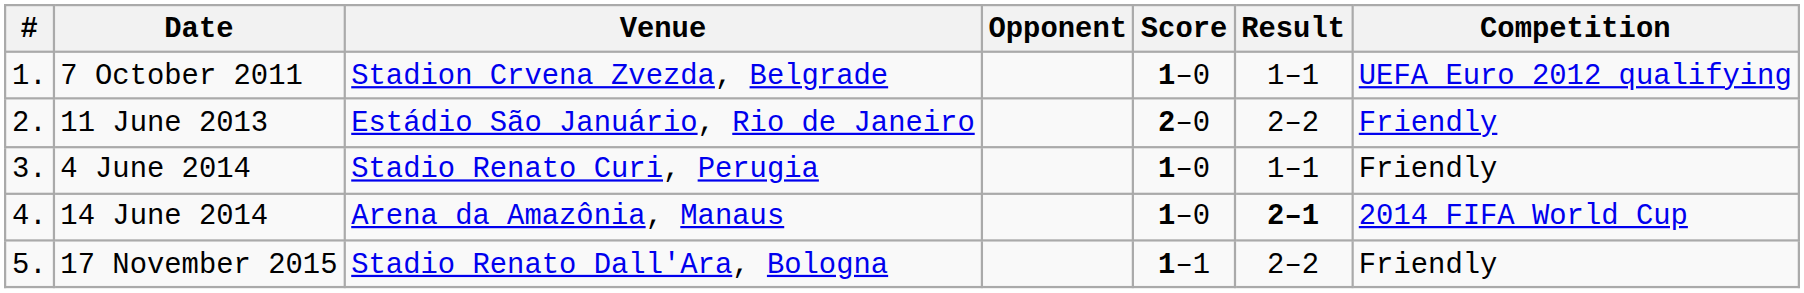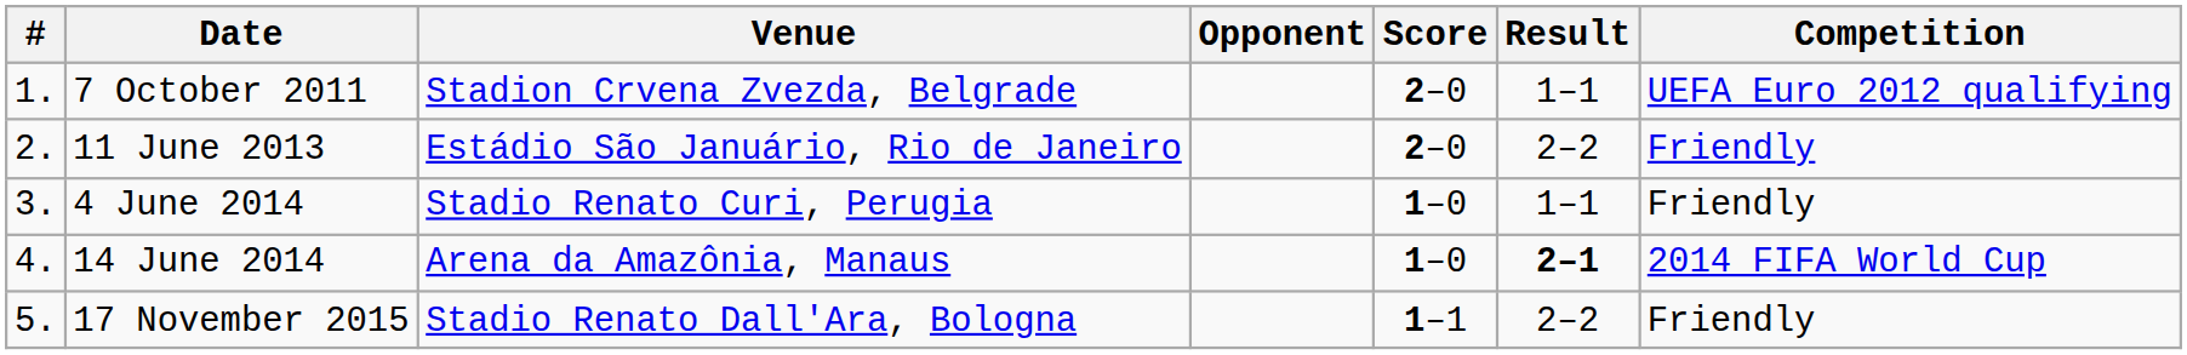 <table class="wikitable">
 <tr>
 <th>#</th>
 <th>Date</th>
 <th>Venue</th>
 <th>Opponent</th>
 <th>Score</th>
 <th>Result</th>
 <th>Competition</th>
 </tr>
 <tr>
 <td>1.</td>
 <td>7 October 2011</td>
 <td><a href='#'>Stadion Crvena Zvezda</a>, <a href='#'>Belgrade</a></td>
 <td></td>
-<td align=center><strong>1</strong>–0</td>
+<td align=center><strong>2</strong>–0</td>
 <td align=center>1–1</td>
 <td><a href='#'>UEFA Euro 2012 qualifying</a></td>
 </tr>
 <tr>
 <td>2.</td>
 <td>11 June 2013</td>
 <td><a href='#'>Estádio São Januário</a>, <a href='#'>Rio de Janeiro</a></td>
 <td></td>
 <td align=center><strong>2</strong>–0</td>
 <td align=center>2–2</td>
 <td><a href='#'>Friendly</a></td>
 </tr>
 <tr>
 <td>3.</td>
 <td>4 June 2014</td>
 <td><a href='#'>Stadio Renato Curi</a>, <a href='#'>Perugia</a></td>
 <td></td>
 <td align=center><strong>1</strong>–0</td>
 <td align=center>1–1</td>
 <td>Friendly</td>
 </tr>
 <tr>
 <td>4.</td>
 <td>14 June 2014</td>
 <td><a href='#'>Arena da Amazônia</a>, <a href='#'>Manaus</a></td>
 <td></td>
 <td align=center><strong>1</strong>–0</td>
 <td align=center><strong>2–1</strong></td>
 <td><a href='#'>2014 FIFA World Cup</a></td>
 </tr>
 <tr>
 <td>5.</td>
 <td>17 November 2015</td>
 <td><a href='#'>Stadio Renato Dall'Ara</a>, <a href='#'>Bologna</a></td>
 <td></td>
 <td align=center><strong>1</strong>–1</td>
 <td align=center>2–2</td>
 <td>Friendly</td>
 </tr>
 </table>
